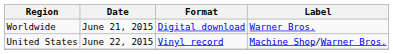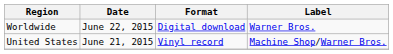 <table class="wikitable">
 <tr>
 <th scope="col">Region</th>
 <th scope="col">Date</th>
 <th scope="col">Format</th>
 <th scope="col">Label</th>
 </tr>
 <tr>
 <td>Worldwide</td>
-<td>June 21, 2015</td>
+<td>June 22, 2015</td>
 <td><a href='#'>Digital download</a></td>
 <td><a href='#'>Warner Bros.</a></td>
 </tr>
 <tr>
 <td>United States</td>
-<td>June 22, 2015</td>
+<td>June 21, 2015</td>
 <td><a href='#'>Vinyl record</a></td>
 <td><a href='#'>Machine Shop</a>/<a href='#'>Warner Bros.</a></td>
 </tr>
 <tr>
 </tr>
 </table>
